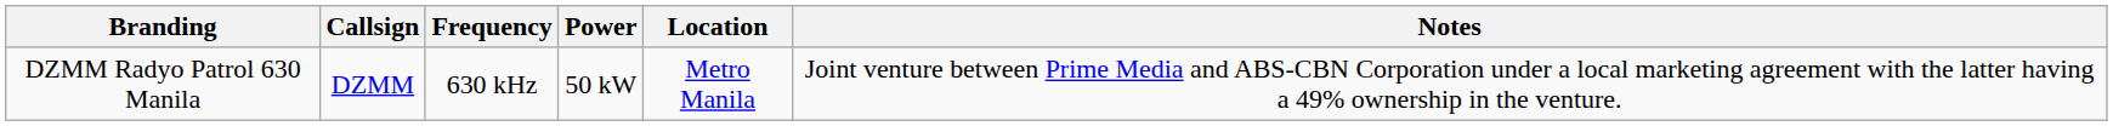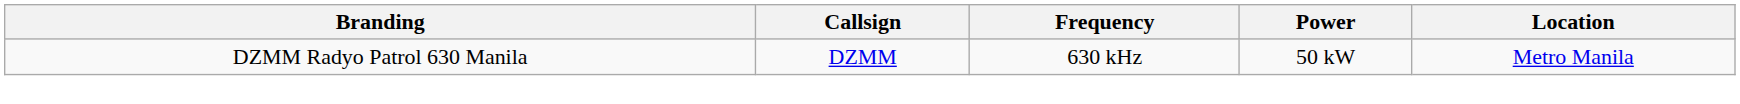 <table class="wikitable" style="width:100%; text-align:center;">
 <tr>
 <th>Branding</th>
 <th>Callsign</th>
 <th>Frequency</th>
 <th>Power</th>
 <th>Location</th>
-<th>Notes</th>
 </tr>
 <tr>
 <td>DZMM Radyo Patrol 630 Manila</td>
 <td><a href='#'>DZMM</a></td>
 <td>630 kHz</td>
 <td>50 kW</td>
 <td><a href='#'>Metro Manila</a></td>
-<td>Joint venture between <a href='#'>Prime Media</a> and ABS-CBN Corporation under a local marketing agreement with the latter having a 49% ownership in the venture.</td>
 </tr>
 </table>
